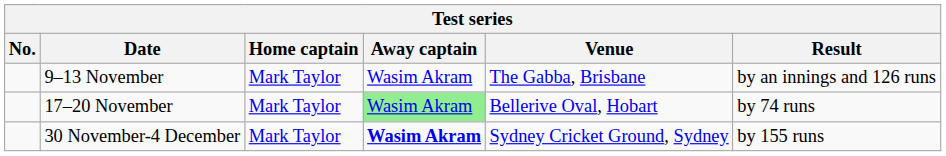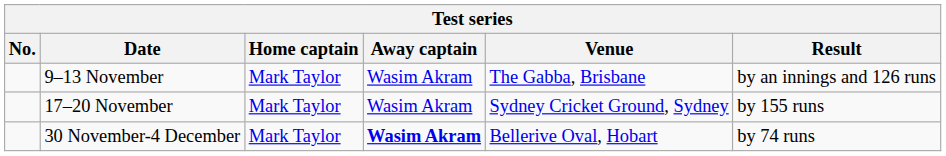 <table class="wikitable">
 <tr>
 <th colspan="9">Test series</th>
 </tr>
 <tr>
 <th>No.</th>
 <th>Date</th>
 <th>Home captain</th>
 <th>Away captain</th>
 <th>Venue</th>
 <th>Result</th>
 </tr>
 <tr>
 <td></td>
 <td>9–13 November</td>
 <td><a href='#'>Mark Taylor</a></td>
 <td><a href='#'>Wasim Akram</a></td>
 <td><a href='#'>The Gabba</a>, <a href='#'>Brisbane</a></td>
 <td> by an innings and 126 runs</td>
 </tr>
 <tr>
 <td></td>
 <td>17–20 November</td>
 <td><a href='#'>Mark Taylor</a></td>
-<td style="background: lightgreen;"><a href='#'>Wasim Akram</a></td>
-<td><a href='#'>Bellerive Oval</a>, <a href='#'>Hobart</a></td>
-<td> by 74 runs</td>
+<td><a href='#'>Wasim Akram</a></td>
+<td><a href='#'>Sydney Cricket Ground</a>, <a href='#'>Sydney</a></td>
+<td> by 155 runs</td>
 </tr>
 <tr>
 <td></td>
 <td>30 November-4 December</td>
 <td><a href='#'>Mark Taylor</a></td>
 <td><strong><a href='#'>Wasim Akram</a></strong></td>
-<td><a href='#'>Sydney Cricket Ground</a>, <a href='#'>Sydney</a></td>
-<td> by 155 runs</td>
+<td><a href='#'>Bellerive Oval</a>, <a href='#'>Hobart</a></td>
+<td> by 74 runs</td>
 </tr>
 </table>
